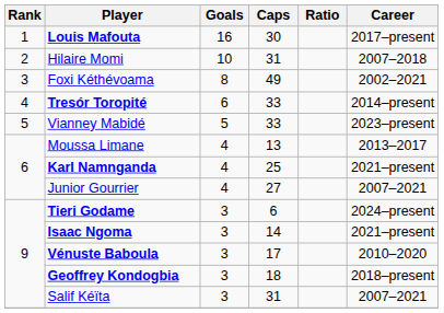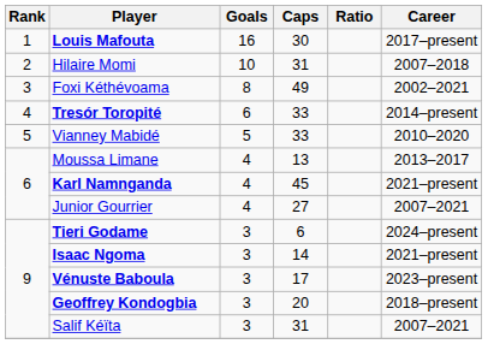 <table class="wikitable sortable" style="text-align:center;">
 <tr>
 <th width=30px>Rank</th>
 <th style="width:175px;">Player</th>
 <th width=50px>Goals</th>
 <th width=50px>Caps</th>
 <th width=50px>Ratio</th>
 <th style="width:100px;">Career</th>
 </tr>
 <tr>
 <td>1</td>
 <td align=left><strong><a href='#'>Louis Mafouta</a></strong></td>
 <td>16</td>
 <td>30</td>
 <td></td>
 <td>2017–present</td>
 </tr>
 <tr>
 <td>2</td>
 <td align=left><a href='#'>Hilaire Momi</a></td>
 <td>10</td>
 <td>31</td>
 <td></td>
 <td>2007–2018</td>
 </tr>
 <tr>
 <td>3</td>
 <td align=left><a href='#'>Foxi Kéthévoama</a></td>
 <td>8</td>
 <td>49</td>
 <td></td>
 <td>2002–2021</td>
 </tr>
 <tr>
 <td>4</td>
 <td align=left><strong><a href='#'>Tresór Toropité</a></strong></td>
 <td>6</td>
 <td>33</td>
 <td></td>
 <td>2014–present</td>
 </tr>
 <tr>
 <td>5</td>
 <td align=left><a href='#'>Vianney Mabidé</a></td>
 <td>5</td>
 <td>33</td>
 <td></td>
-<td>2023–present</td>
+<td>2010–2020</td>
 </tr>
 <tr>
 <td rowspan=3>6</td>
 <td align=left><a href='#'>Moussa Limane</a></td>
 <td>4</td>
 <td>13</td>
 <td></td>
 <td>2013–2017</td>
 </tr>
 <tr>
 <td align=left><strong><a href='#'>Karl Namnganda</a></strong></td>
 <td>4</td>
-<td>25</td>
+<td>45</td>
 <td></td>
 <td>2021–present</td>
 </tr>
 <tr>
 <td align=left><a href='#'>Junior Gourrier</a></td>
 <td>4</td>
 <td>27</td>
 <td></td>
 <td>2007–2021</td>
 </tr>
 <tr>
 <td rowspan=5>9</td>
 <td align=left><strong><a href='#'>Tieri Godame</a></strong></td>
 <td>3</td>
 <td>6</td>
 <td></td>
 <td>2024–present</td>
 </tr>
 <tr>
 <td align=left><strong><a href='#'>Isaac Ngoma</a></strong></td>
 <td>3</td>
 <td>14</td>
 <td></td>
 <td>2021–present</td>
 </tr>
 <tr>
 <td align=left><strong><a href='#'>Vénuste Baboula</a></strong></td>
 <td>3</td>
 <td>17</td>
 <td></td>
-<td>2010–2020</td>
+<td>2023–present</td>
 </tr>
 <tr>
 <td align=left><strong><a href='#'>Geoffrey Kondogbia</a></strong></td>
 <td>3</td>
-<td>18</td>
+<td>20</td>
 <td></td>
 <td>2018–present</td>
 </tr>
 <tr>
 <td align=left><a href='#'>Salif Kéïta</a></td>
 <td>3</td>
 <td>31</td>
 <td></td>
 <td>2007–2021</td>
 </tr>
 <tr>
 </tr>
 </table>
